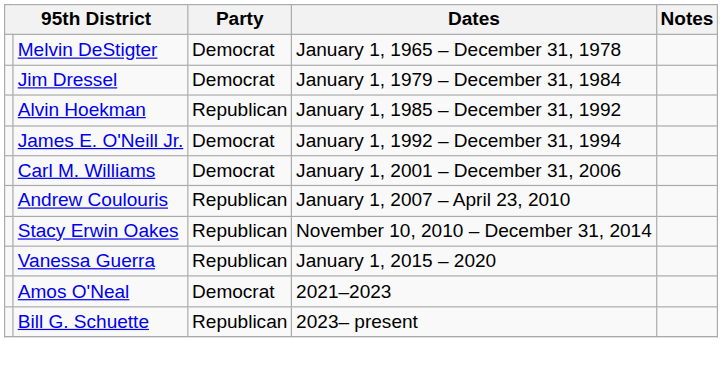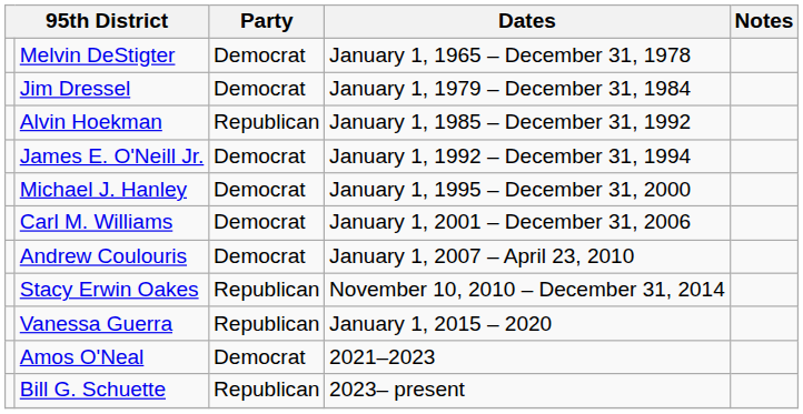 <table class=wikitable>
 <tr>
 <th colspan="2">95th District</th>
 <th>Party</th>
 <th>Dates</th>
 <th>Notes</th>
 </tr>
 <tr>
 <td></td>
 <td><a href='#'>Melvin DeStigter</a></td>
 <td>Democrat</td>
 <td>January 1, 1965 – December 31, 1978</td>
 <td></td>
 </tr>
 <tr>
 <td></td>
 <td><a href='#'>Jim Dressel</a></td>
 <td>Democrat</td>
 <td>January 1, 1979 – December 31, 1984</td>
 <td></td>
 </tr>
 <tr>
 <td></td>
 <td><a href='#'>Alvin Hoekman</a></td>
 <td>Republican</td>
 <td>January 1, 1985 – December 31, 1992</td>
 <td></td>
 </tr>
 <tr>
 <td></td>
 <td><a href='#'>James E. O'Neill Jr.</a></td>
 <td>Democrat</td>
 <td>January 1, 1992 – December 31, 1994</td>
 <td></td>
 </tr>
 <tr>
 <td></td>
+<td><a href='#'>Michael J. Hanley</a></td>
+<td>Democrat</td>
+<td>January 1, 1995 – December 31, 2000</td>
+<td></td>
+</tr>
+<tr>
+<td></td>
 <td><a href='#'>Carl M. Williams</a></td>
 <td>Democrat</td>
 <td>January 1, 2001 – December 31, 2006</td>
 <td></td>
 </tr>
 <tr>
 <td></td>
 <td><a href='#'>Andrew Coulouris</a></td>
-<td>Republican</td>
+<td>Democrat</td>
 <td>January 1, 2007 – April 23, 2010</td>
 <td></td>
 </tr>
 <tr>
 <td></td>
 <td><a href='#'>Stacy Erwin Oakes</a></td>
 <td>Republican</td>
 <td>November 10, 2010 – December 31, 2014</td>
 <td></td>
 </tr>
 <tr>
 <td></td>
 <td><a href='#'>Vanessa Guerra</a></td>
 <td>Republican</td>
 <td>January 1, 2015 – 2020</td>
 <td></td>
 </tr>
 <tr>
 <td></td>
 <td><a href='#'>Amos O'Neal</a></td>
 <td>Democrat</td>
 <td>2021–2023</td>
 <td></td>
 </tr>
 <tr>
 <td></td>
 <td><a href='#'>Bill G. Schuette</a></td>
 <td>Republican</td>
 <td>2023– present</td>
 <td></td>
 </tr>
 <tr>
 </tr>
 </table>
